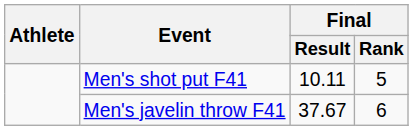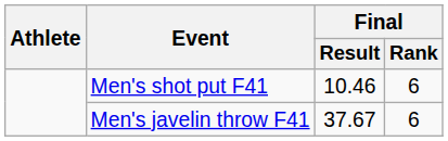 <table class=wikitable style=font-size:90%;text-align:center>
 <tr>
 <th rowspan=2>Athlete</th>
 <th rowspan=2>Event</th>
 <th colspan=2>Final</th>
 </tr>
 <tr style=font-size:95%>
 <th>Result</th>
 <th>Rank</th>
 </tr>
 <tr align=center>
 <td align=left rowspan=2></td>
 <td align=left><a href='#'>Men's shot put F41</a></td>
-<td>10.11</td>
-<td>5</td>
+<td>10.46</td>
+<td>6</td>
 </tr>
 <tr align=center>
 <td align=left><a href='#'>Men's javelin throw F41</a></td>
 <td>37.67</td>
 <td>6</td>
 </tr>
 </table>
